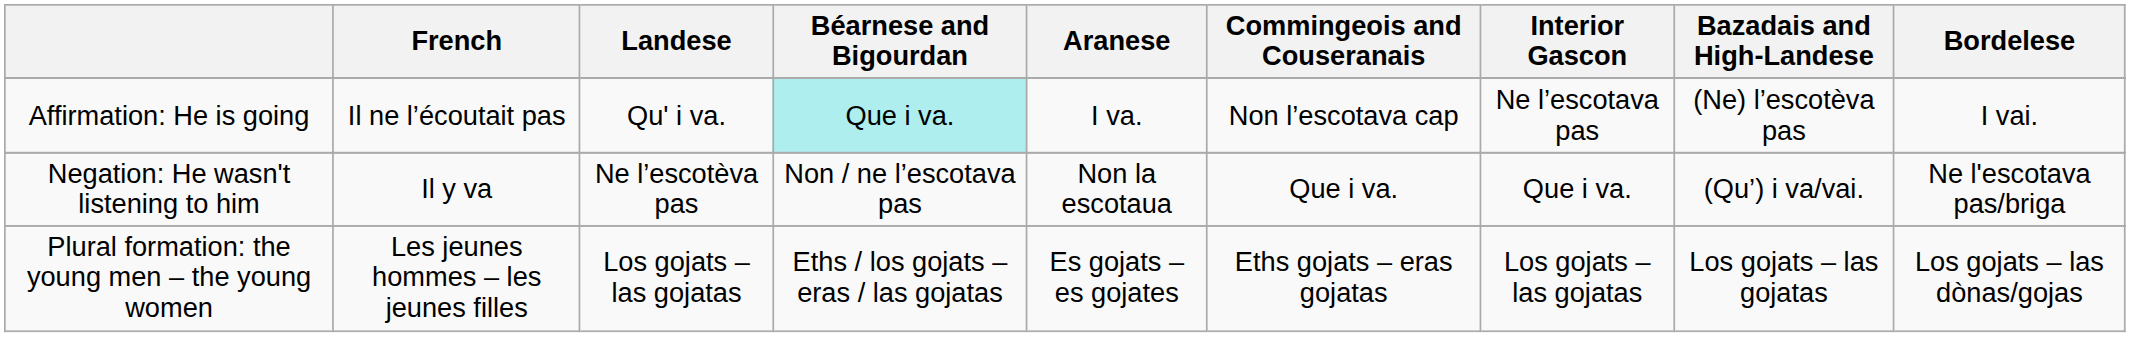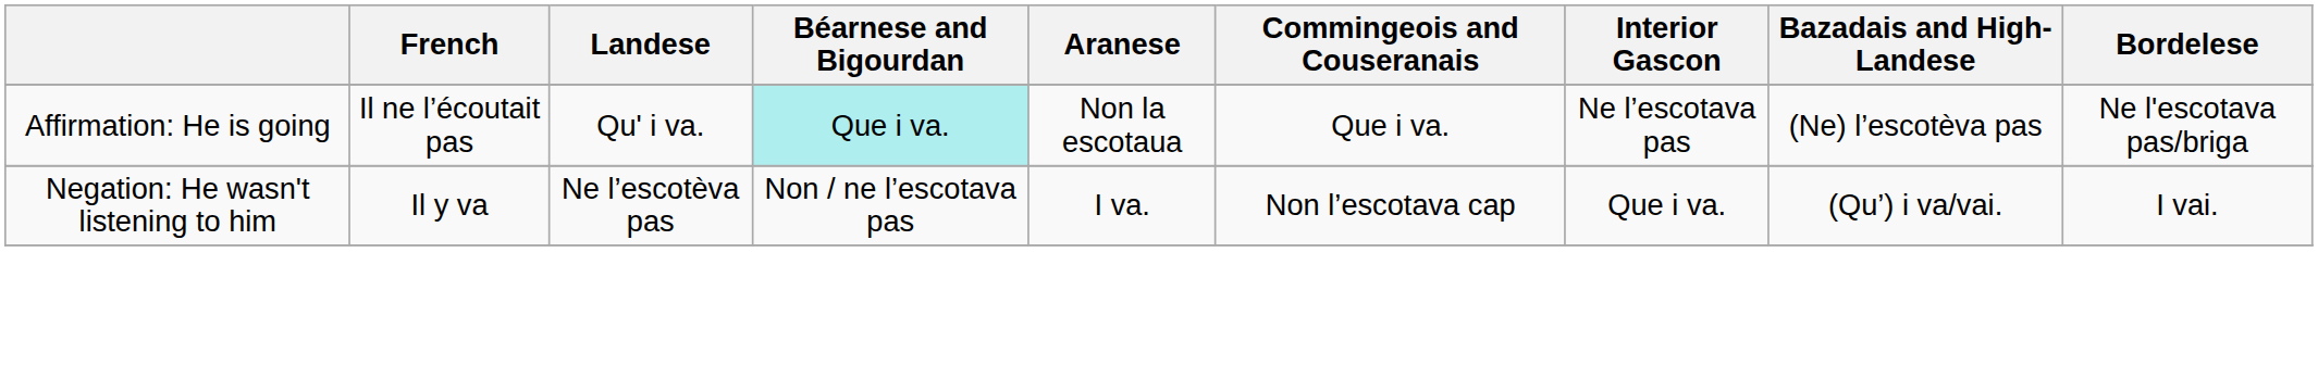 <table class="wikitable" style="font-size: 100%; text-align: center;">
 <tr>
 <th></th>
 <th>French</th>
 <th>Landese</th>
 <th>Béarnese and Bigourdan</th>
 <th>Aranese</th>
 <th>Commingeois and Couseranais</th>
 <th>Interior Gascon</th>
 <th>Bazadais and High-Landese</th>
 <th>Bordelese</th>
 </tr>
 <tr>
 </tr>
 <tr>
 <td>Affirmation: He is going</td>
 <td>Il ne l’écoutait pas</td>
 <td>Qu' i va.</td>
 <td style="background: paleturquoise;">Que i va.</td>
-<td>I va.</td>
-<td>Non l’escotava cap</td>
+<td>Non la escotaua</td>
+<td>Que i va.</td>
 <td>Ne l’escotava pas</td>
 <td>(Ne) l’escotèva pas</td>
-<td>I vai.</td>
+<td>Ne l'escotava pas/briga</td>
 </tr>
 <tr>
 </tr>
 <tr>
 <td>Negation: He wasn't listening to him</td>
 <td>Il y va</td>
 <td>Ne l’escotèva pas</td>
 <td>Non / ne l’escotava pas</td>
-<td>Non la escotaua</td>
-<td>Que i va.</td>
+<td>I va.</td>
+<td>Non l’escotava cap</td>
 <td>Que i va.</td>
 <td>(Qu’) i va/vai.</td>
-<td>Ne l'escotava pas/briga</td>
+<td>I vai.</td>
 </tr>
 <tr>
 </tr>
-<tr>
-<td>Plural formation: the young men – the young women<br></td>
-<td>Les jeunes hommes – les jeunes filles</td>
-<td>Los gojats – las gojatas</td>
-<td>Eths / los gojats – eras / las gojatas</td>
-<td>Es gojats – es gojates</td>
-<td>Eths gojats – eras gojatas</td>
-<td>Los gojats – las gojatas</td>
-<td>Los gojats – las gojatas</td>
-<td>Los gojats – las dònas/gojas</td>
-</tr>
 </table>
